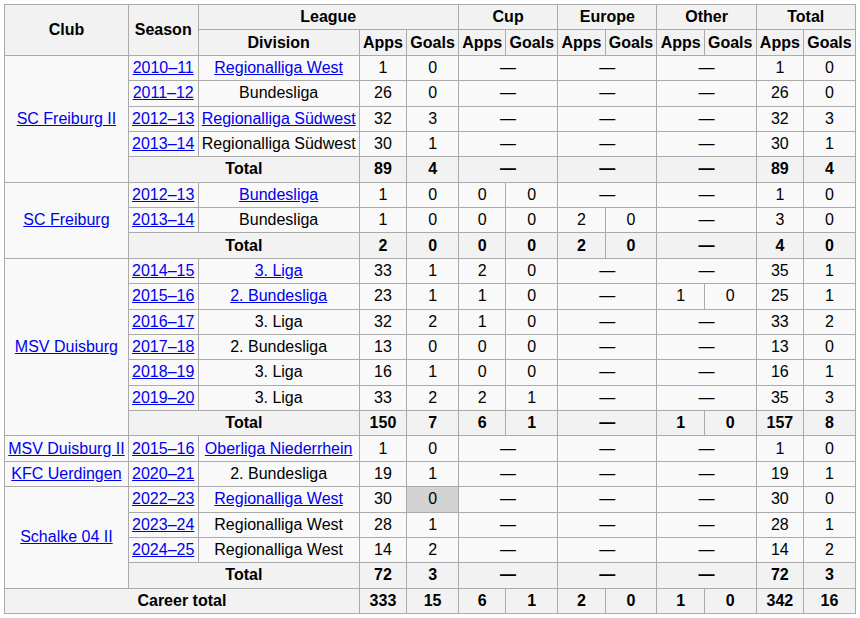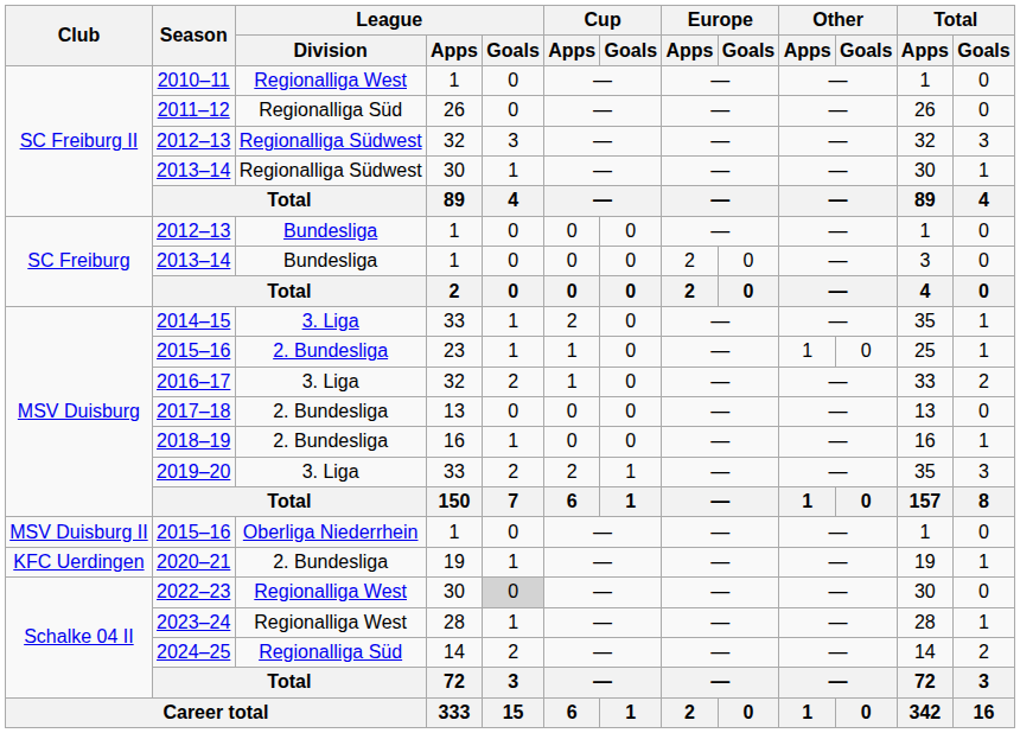 <table class="wikitable" style="text-align:center">
 <tr>
 <th rowspan="2">Club</th>
 <th rowspan="2">Season</th>
 <th colspan="3">League</th>
 <th colspan="2">Cup</th>
 <th colspan="2">Europe</th>
 <th colspan="2">Other</th>
 <th colspan="2">Total</th>
 </tr>
 <tr>
 <th>Division</th>
 <th>Apps</th>
 <th>Goals</th>
 <th>Apps</th>
 <th>Goals</th>
 <th>Apps</th>
 <th>Goals</th>
 <th>Apps</th>
 <th>Goals</th>
 <th>Apps</th>
 <th>Goals</th>
 </tr>
 <tr>
 <td rowspan="5"><a href='#'>SC Freiburg II</a></td>
 <td><a href='#'>2010–11</a></td>
 <td><a href='#'>Regionalliga West</a></td>
 <td>1</td>
 <td>0</td>
 <td colspan="2">—</td>
 <td colspan="2">—</td>
 <td colspan="2">—</td>
 <td>1</td>
 <td>0</td>
 </tr>
 <tr>
 <td><a href='#'>2011–12</a></td>
-<td>Bundesliga</td>
+<td>Regionalliga Süd</td>
 <td>26</td>
 <td>0</td>
 <td colspan="2">—</td>
 <td colspan="2">—</td>
 <td colspan="2">—</td>
 <td>26</td>
 <td>0</td>
 </tr>
 <tr>
 <td><a href='#'>2012–13</a></td>
 <td><a href='#'>Regionalliga Südwest</a></td>
 <td>32</td>
 <td>3</td>
 <td colspan="2">—</td>
 <td colspan="2">—</td>
 <td colspan="2">—</td>
 <td>32</td>
 <td>3</td>
 </tr>
 <tr>
 <td><a href='#'>2013–14</a></td>
 <td>Regionalliga Südwest</td>
 <td>30</td>
 <td>1</td>
 <td colspan="2">—</td>
 <td colspan="2">—</td>
 <td colspan="2">—</td>
 <td>30</td>
 <td>1</td>
 </tr>
 <tr>
 <th colspan="2">Total</th>
 <th>89</th>
 <th>4</th>
 <th colspan="2">—</th>
 <th colspan="2">—</th>
 <th colspan="2">—</th>
 <th>89</th>
 <th>4</th>
 </tr>
 <tr>
 <td rowspan="3"><a href='#'>SC Freiburg</a></td>
 <td><a href='#'>2012–13</a></td>
 <td><a href='#'>Bundesliga</a></td>
 <td>1</td>
 <td>0</td>
 <td>0</td>
 <td>0</td>
 <td colspan="2">—</td>
 <td colspan="2">—</td>
 <td>1</td>
 <td>0</td>
 </tr>
 <tr>
 <td><a href='#'>2013–14</a></td>
 <td>Bundesliga</td>
 <td>1</td>
 <td>0</td>
 <td>0</td>
 <td>0</td>
 <td>2</td>
 <td>0</td>
 <td colspan="2">—</td>
 <td>3</td>
 <td>0</td>
 </tr>
 <tr>
 <th colspan="2">Total</th>
 <th>2</th>
 <th>0</th>
 <th>0</th>
 <th>0</th>
 <th>2</th>
 <th>0</th>
 <th colspan="2">—</th>
 <th>4</th>
 <th>0</th>
 </tr>
 <tr>
 <td rowspan="7"><a href='#'>MSV Duisburg</a></td>
 <td><a href='#'>2014–15</a></td>
 <td><a href='#'>3. Liga</a></td>
 <td>33</td>
 <td>1</td>
 <td>2</td>
 <td>0</td>
 <td colspan="2">—</td>
 <td colspan="2">—</td>
 <td>35</td>
 <td>1</td>
 </tr>
 <tr>
 <td><a href='#'>2015–16</a></td>
 <td><a href='#'>2. Bundesliga</a></td>
 <td>23</td>
 <td>1</td>
 <td>1</td>
 <td>0</td>
 <td colspan="2">—</td>
 <td>1</td>
 <td>0</td>
 <td>25</td>
 <td>1</td>
 </tr>
 <tr>
 <td><a href='#'>2016–17</a></td>
 <td>3. Liga</td>
 <td>32</td>
 <td>2</td>
 <td>1</td>
 <td>0</td>
 <td colspan="2">—</td>
 <td colspan="2">—</td>
 <td>33</td>
 <td>2</td>
 </tr>
 <tr>
 <td><a href='#'>2017–18</a></td>
 <td>2. Bundesliga</td>
 <td>13</td>
 <td>0</td>
 <td>0</td>
 <td>0</td>
 <td colspan="2">—</td>
 <td colspan="2">—</td>
 <td>13</td>
 <td>0</td>
 </tr>
 <tr>
 <td><a href='#'>2018–19</a></td>
-<td>3. Liga</td>
+<td>2. Bundesliga</td>
 <td>16</td>
 <td>1</td>
 <td>0</td>
 <td>0</td>
 <td colspan="2">—</td>
 <td colspan="2">—</td>
 <td>16</td>
 <td>1</td>
 </tr>
 <tr>
 <td><a href='#'>2019–20</a></td>
 <td>3. Liga</td>
 <td>33</td>
 <td>2</td>
 <td>2</td>
 <td>1</td>
 <td colspan="2">—</td>
 <td colspan="2">—</td>
 <td>35</td>
 <td>3</td>
 </tr>
 <tr>
 <th colspan="2">Total</th>
 <th>150</th>
 <th>7</th>
 <th>6</th>
 <th>1</th>
 <th colspan="2">—</th>
 <th>1</th>
 <th>0</th>
 <th>157</th>
 <th>8</th>
 </tr>
 <tr>
 <td><a href='#'>MSV Duisburg II</a></td>
 <td><a href='#'>2015–16</a></td>
 <td><a href='#'>Oberliga Niederrhein</a></td>
 <td>1</td>
 <td>0</td>
 <td colspan="2">—</td>
 <td colspan="2">—</td>
 <td colspan="2">—</td>
 <td>1</td>
 <td>0</td>
 </tr>
 <tr>
 <td><a href='#'>KFC Uerdingen</a></td>
 <td><a href='#'>2020–21</a></td>
 <td>2. Bundesliga</td>
 <td>19</td>
 <td>1</td>
 <td colspan="2">—</td>
 <td colspan="2">—</td>
 <td colspan="2">—</td>
 <td>19</td>
 <td>1</td>
 </tr>
 <tr>
 <td rowspan="4"><a href='#'>Schalke 04 II</a></td>
 <td><a href='#'>2022–23</a></td>
 <td><a href='#'>Regionalliga West</a></td>
 <td>30</td>
 <td style="background: lightgrey;">0</td>
 <td colspan="2">—</td>
 <td colspan="2">—</td>
 <td colspan="2">—</td>
 <td>30</td>
 <td>0</td>
 </tr>
 <tr>
 <td><a href='#'>2023–24</a></td>
 <td>Regionalliga West</td>
 <td>28</td>
 <td>1</td>
 <td colspan="2">—</td>
 <td colspan="2">—</td>
 <td colspan="2">—</td>
 <td>28</td>
 <td>1</td>
 </tr>
 <tr>
 <td><a href='#'>2024–25</a></td>
-<td>Regionalliga West</td>
+<td><a href='#'>Regionalliga Süd</a></td>
 <td>14</td>
 <td>2</td>
 <td colspan="2">—</td>
 <td colspan="2">—</td>
 <td colspan="2">—</td>
 <td>14</td>
 <td>2</td>
 </tr>
 <tr>
 <th colspan="2">Total</th>
 <th>72</th>
 <th>3</th>
 <th colspan="2">—</th>
 <th colspan="2">—</th>
 <th colspan="2">—</th>
 <th>72</th>
 <th>3</th>
 </tr>
 <tr>
 <th colspan="3">Career total</th>
 <th>333</th>
 <th>15</th>
 <th>6</th>
 <th>1</th>
 <th>2</th>
 <th>0</th>
 <th>1</th>
 <th>0</th>
 <th>342</th>
 <th>16</th>
 </tr>
 </table>
